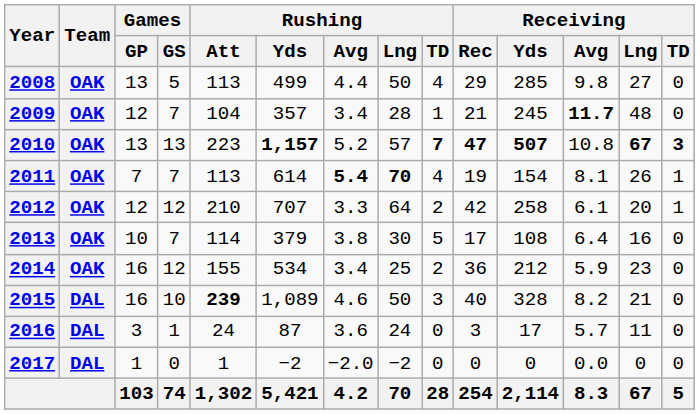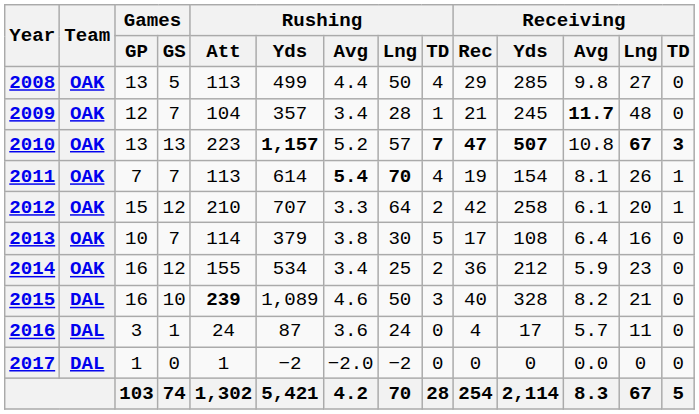 <table class= "wikitable" style="text-align:center;">
 <tr>
 <th rowspan="2">Year</th>
 <th rowspan="2">Team</th>
 <th colspan="2">Games</th>
 <th colspan="5">Rushing</th>
 <th colspan="5">Receiving</th>
 </tr>
 <tr>
 <th>GP</th>
 <th>GS</th>
 <th>Att</th>
 <th>Yds</th>
 <th>Avg</th>
 <th>Lng</th>
 <th>TD</th>
 <th>Rec</th>
 <th>Yds</th>
 <th>Avg</th>
 <th>Lng</th>
 <th>TD</th>
 </tr>
 <tr>
 <th><a href='#'>2008</a></th>
 <th><a href='#'>OAK</a></th>
 <td>13</td>
 <td>5</td>
 <td>113</td>
 <td>499</td>
 <td>4.4</td>
 <td>50</td>
 <td>4</td>
 <td>29</td>
 <td>285</td>
 <td>9.8</td>
 <td>27</td>
 <td>0</td>
 </tr>
 <tr>
 <th><a href='#'>2009</a></th>
 <th><a href='#'>OAK</a></th>
 <td>12</td>
 <td>7</td>
 <td>104</td>
 <td>357</td>
 <td>3.4</td>
 <td>28</td>
 <td>1</td>
 <td>21</td>
 <td>245</td>
 <td><strong>11.7</strong></td>
 <td>48</td>
 <td>0</td>
 </tr>
 <tr>
 <th><a href='#'>2010</a></th>
 <th><a href='#'>OAK</a></th>
 <td>13</td>
 <td>13</td>
 <td>223</td>
 <td><strong>1,157</strong></td>
 <td>5.2</td>
 <td>57</td>
 <td><strong>7</strong></td>
 <td><strong>47</strong></td>
 <td><strong>507</strong></td>
 <td>10.8</td>
 <td><strong>67</strong></td>
 <td><strong>3</strong></td>
 </tr>
 <tr>
 <th><a href='#'>2011</a></th>
 <th><a href='#'>OAK</a></th>
 <td>7</td>
 <td>7</td>
 <td>113</td>
 <td>614</td>
 <td><strong>5.4</strong></td>
 <td><strong>70</strong></td>
 <td>4</td>
 <td>19</td>
 <td>154</td>
 <td>8.1</td>
 <td>26</td>
 <td>1</td>
 </tr>
 <tr>
 <th><a href='#'>2012</a></th>
 <th><a href='#'>OAK</a></th>
-<td>12</td>
+<td>15</td>
 <td>12</td>
 <td>210</td>
 <td>707</td>
 <td>3.3</td>
 <td>64</td>
 <td>2</td>
 <td>42</td>
 <td>258</td>
 <td>6.1</td>
 <td>20</td>
 <td>1</td>
 </tr>
 <tr>
 <th><a href='#'>2013</a></th>
 <th><a href='#'>OAK</a></th>
 <td>10</td>
 <td>7</td>
 <td>114</td>
 <td>379</td>
 <td>3.8</td>
 <td>30</td>
 <td>5</td>
 <td>17</td>
 <td>108</td>
 <td>6.4</td>
 <td>16</td>
 <td>0</td>
 </tr>
 <tr>
 <th><a href='#'>2014</a></th>
 <th><a href='#'>OAK</a></th>
 <td>16</td>
 <td>12</td>
 <td>155</td>
 <td>534</td>
 <td>3.4</td>
 <td>25</td>
 <td>2</td>
 <td>36</td>
 <td>212</td>
 <td>5.9</td>
 <td>23</td>
 <td>0</td>
 </tr>
 <tr>
 <th><a href='#'>2015</a></th>
 <th><a href='#'>DAL</a></th>
 <td>16</td>
 <td>10</td>
 <td><strong>239</strong></td>
 <td>1,089</td>
 <td>4.6</td>
 <td>50</td>
 <td>3</td>
 <td>40</td>
 <td>328</td>
 <td>8.2</td>
 <td>21</td>
 <td>0</td>
 </tr>
 <tr>
 <th><a href='#'>2016</a></th>
 <th><a href='#'>DAL</a></th>
 <td>3</td>
 <td>1</td>
 <td>24</td>
 <td>87</td>
 <td>3.6</td>
 <td>24</td>
 <td>0</td>
-<td>3</td>
+<td>4</td>
 <td>17</td>
 <td>5.7</td>
 <td>11</td>
 <td>0</td>
 </tr>
 <tr>
 <th><a href='#'>2017</a></th>
 <th><a href='#'>DAL</a></th>
 <td>1</td>
 <td>0</td>
 <td>1</td>
 <td>−2</td>
 <td>−2.0</td>
 <td>−2</td>
 <td>0</td>
 <td>0</td>
 <td>0</td>
 <td>0.0</td>
 <td>0</td>
 <td>0</td>
 </tr>
 <tr>
 <th colspan="2"></th>
 <th>103</th>
 <th>74</th>
 <th>1,302</th>
 <th>5,421</th>
 <th>4.2</th>
 <th>70</th>
 <th>28</th>
 <th>254</th>
 <th>2,114</th>
 <th>8.3</th>
 <th>67</th>
 <th>5</th>
 </tr>
 </table>
